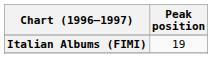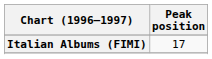 <table class="wikitable plainrowheaders sortable">
 <tr>
 <th scope="col">Chart (1996–1997)</th>
 <th scope="col">Peak <br>position</th>
 </tr>
 <tr>
 </tr>
 <tr>
 </tr>
 <tr>
 </tr>
 <tr>
 </tr>
 <tr>
 </tr>
 <tr>
 </tr>
 <tr>
 </tr>
 <tr>
 </tr>
 <tr>
 <th scope="row">Italian Albums (FIMI)</th>
-<td align=center>19</td>
+<td align=center>17</td>
 </tr>
 <tr>
 </tr>
 <tr>
 </tr>
 <tr>
 </tr>
 <tr>
 </tr>
 </table>
